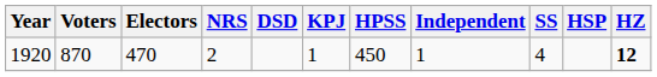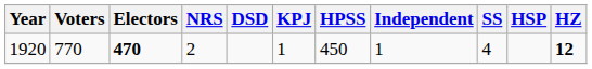 <table class="wikitable sortable sticky-header">
 <tr>
 <th>Year</th>
 <th>Voters</th>
 <th>Electors</th>
 <th><a href='#'>NRS</a></th>
 <th><a href='#'>DSD</a></th>
 <th><a href='#'>KPJ</a></th>
 <th><a href='#'>HPSS</a></th>
 <th><a href='#'>Independent</a></th>
 <th><a href='#'>SS</a></th>
 <th><a href='#'>HSP</a></th>
 <th><a href='#'>HZ</a></th>
 </tr>
 <tr>
 <td>1920</td>
-<td>870</td>
-<td>470</td>
+<td>770</td>
+<td><strong>470</strong></td>
 <td>2</td>
 <td></td>
 <td>1</td>
 <td>450</td>
 <td>1</td>
 <td>4</td>
 <td></td>
 <td><strong>12</strong></td>
 </tr>
 <tr>
 </tr>
 </table>
